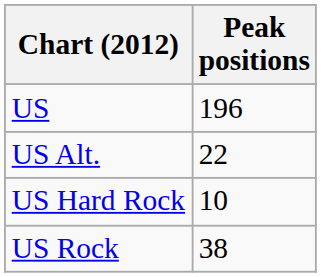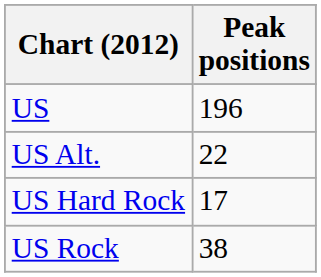 <table class="wikitable sortable plainrowheaders">
 <tr>
 <th scope="col">Chart (2012)</th>
 <th scope="col">Peak <br>positions</th>
 </tr>
 <tr>
 <td><a href='#'>US</a></td>
 <td>196</td>
 </tr>
 <tr>
 <td><a href='#'>US Alt.</a></td>
 <td>22</td>
 </tr>
 <tr>
 <td><a href='#'>US Hard Rock</a></td>
-<td>10</td>
+<td>17</td>
 </tr>
 <tr>
 <td><a href='#'>US Rock</a></td>
 <td>38</td>
 </tr>
 </table>
